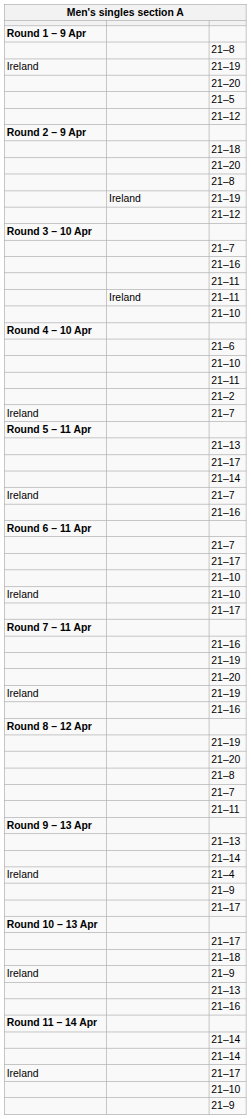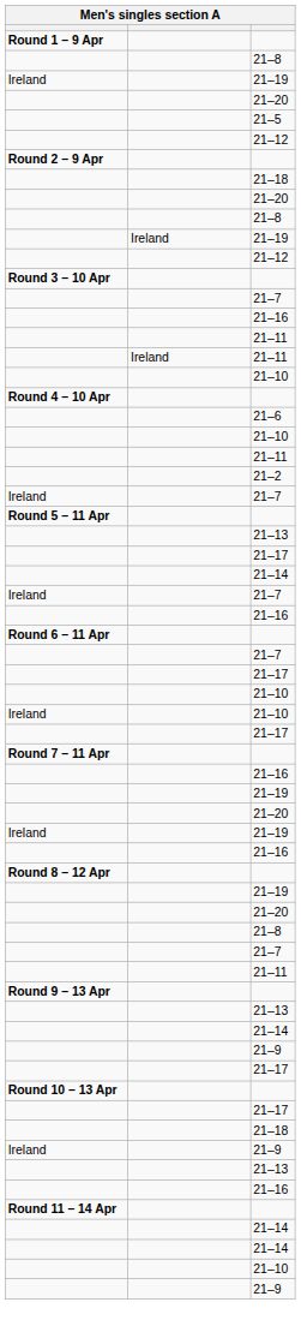 <table class="wikitable">
 <tr>
 <th colspan="3">Men's singles section A</th>
 </tr>
 <tr>
 <th width=150></th>
 <th width=150></th>
 <th width=50></th>
 </tr>
 <tr>
 <td><strong>Round 1 – 9 Apr</strong></td>
 <td></td>
 <td></td>
 </tr>
 <tr>
 <td></td>
 <td></td>
 <td>21–8</td>
 </tr>
 <tr>
 <td> Ireland</td>
 <td></td>
 <td>21–19</td>
 </tr>
 <tr>
 <td></td>
 <td></td>
 <td>21–20</td>
 </tr>
 <tr>
 <td></td>
 <td></td>
 <td>21–5</td>
 </tr>
 <tr>
 <td></td>
 <td></td>
 <td>21–12</td>
 </tr>
 <tr>
 <td><strong>Round 2 – 9 Apr</strong></td>
 <td></td>
 <td></td>
 </tr>
 <tr>
 <td></td>
 <td></td>
 <td>21–18</td>
 </tr>
 <tr>
 <td></td>
 <td></td>
 <td>21–20</td>
 </tr>
 <tr>
 <td></td>
 <td></td>
 <td>21–8</td>
 </tr>
 <tr>
 <td></td>
 <td> Ireland</td>
 <td>21–19</td>
 </tr>
 <tr>
 <td></td>
 <td></td>
 <td>21–12</td>
 </tr>
 <tr>
 <td><strong>Round 3 – 10 Apr</strong></td>
 <td></td>
 <td></td>
 </tr>
 <tr>
 <td></td>
 <td></td>
 <td>21–7</td>
 </tr>
 <tr>
 <td></td>
 <td></td>
 <td>21–16</td>
 </tr>
 <tr>
 <td></td>
 <td></td>
 <td>21–11</td>
 </tr>
 <tr>
 <td></td>
 <td> Ireland</td>
 <td>21–11</td>
 </tr>
 <tr>
 <td></td>
 <td></td>
 <td>21–10</td>
 </tr>
 <tr>
 <td><strong>Round 4 – 10 Apr</strong></td>
 <td></td>
 <td></td>
 </tr>
 <tr>
 <td></td>
 <td></td>
 <td>21–6</td>
 </tr>
 <tr>
 <td></td>
 <td></td>
 <td>21–10</td>
 </tr>
 <tr>
 <td></td>
 <td></td>
 <td>21–11</td>
 </tr>
 <tr>
 <td></td>
 <td></td>
 <td>21–2</td>
 </tr>
 <tr>
 <td> Ireland</td>
 <td></td>
 <td>21–7</td>
 </tr>
 <tr>
 <td><strong>Round 5 – 11 Apr</strong></td>
 <td></td>
 <td></td>
 </tr>
 <tr>
 <td></td>
 <td></td>
 <td>21–13</td>
 </tr>
 <tr>
 <td></td>
 <td></td>
 <td>21–17</td>
 </tr>
 <tr>
 <td></td>
 <td></td>
 <td>21–14</td>
 </tr>
 <tr>
 <td> Ireland</td>
 <td></td>
 <td>21–7</td>
 </tr>
 <tr>
 <td></td>
 <td></td>
 <td>21–16</td>
 </tr>
 <tr>
 <td><strong>Round 6 – 11 Apr</strong></td>
 <td></td>
 <td></td>
 </tr>
 <tr>
 <td></td>
 <td></td>
 <td>21–7</td>
 </tr>
 <tr>
 <td></td>
 <td></td>
 <td>21–17</td>
 </tr>
 <tr>
 <td></td>
 <td></td>
 <td>21–10</td>
 </tr>
 <tr>
 <td> Ireland</td>
 <td></td>
 <td>21–10</td>
 </tr>
 <tr>
 <td></td>
 <td></td>
 <td>21–17</td>
 </tr>
 <tr>
 <td><strong>Round 7 – 11 Apr</strong></td>
 <td></td>
 <td></td>
 </tr>
 <tr>
 <td></td>
 <td></td>
 <td>21–16</td>
 </tr>
 <tr>
 <td></td>
 <td></td>
 <td>21–19</td>
 </tr>
 <tr>
 <td></td>
 <td></td>
 <td>21–20</td>
 </tr>
 <tr>
 <td> Ireland</td>
 <td></td>
 <td>21–19</td>
 </tr>
 <tr>
 <td></td>
 <td></td>
 <td>21–16</td>
 </tr>
 <tr>
 <td><strong>Round 8 – 12 Apr</strong></td>
 <td></td>
 <td></td>
 </tr>
 <tr>
 <td></td>
 <td></td>
 <td>21–19</td>
 </tr>
 <tr>
 <td></td>
 <td></td>
 <td>21–20</td>
 </tr>
 <tr>
 <td></td>
 <td></td>
 <td>21–8</td>
 </tr>
 <tr>
 <td></td>
 <td></td>
 <td>21–7</td>
 </tr>
 <tr>
 <td></td>
 <td></td>
 <td>21–11</td>
 </tr>
 <tr>
 <td><strong>Round 9 – 13 Apr</strong></td>
 <td></td>
 <td></td>
 </tr>
 <tr>
 <td></td>
 <td></td>
 <td>21–13</td>
 </tr>
 <tr>
 <td></td>
 <td></td>
 <td>21–14</td>
 </tr>
 <tr>
-<td> Ireland</td>
-<td></td>
-<td>21–4</td>
-</tr>
-<tr>
 <td></td>
 <td></td>
 <td>21–9</td>
 </tr>
 <tr>
 <td></td>
 <td></td>
 <td>21–17</td>
 </tr>
 <tr>
 <td><strong>Round 10 – 13 Apr</strong></td>
 <td></td>
 <td></td>
 </tr>
 <tr>
 <td></td>
 <td></td>
 <td>21–17</td>
 </tr>
 <tr>
 <td></td>
 <td></td>
 <td>21–18</td>
 </tr>
 <tr>
 <td> Ireland</td>
 <td></td>
 <td>21–9</td>
 </tr>
 <tr>
 <td></td>
 <td></td>
 <td>21–13</td>
 </tr>
 <tr>
 <td></td>
 <td></td>
 <td>21–16</td>
 </tr>
 <tr>
 <td><strong>Round 11 – 14 Apr</strong></td>
 <td></td>
 <td></td>
 </tr>
 <tr>
 <td></td>
 <td></td>
 <td>21–14</td>
 </tr>
 <tr>
 <td></td>
 <td></td>
 <td>21–14</td>
 </tr>
 <tr>
-<td> Ireland</td>
-<td></td>
-<td>21–17</td>
-</tr>
-<tr>
 <td></td>
 <td></td>
 <td>21–10</td>
 </tr>
 <tr>
 <td></td>
 <td></td>
 <td>21–9</td>
 </tr>
 </table>
